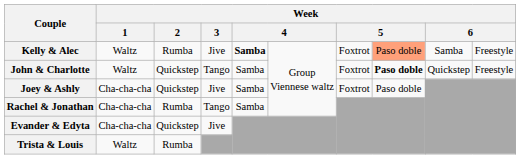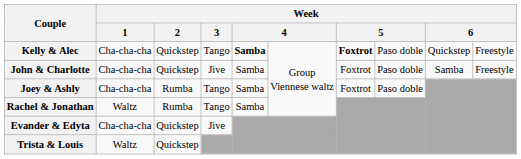 <table class="wikitable unsortable" style="text-align:center; font-size:95%; line-height:20px">
 <tr>
 <th scope="col" rowspan="2">Couple</th>
 <th colspan="9">Week</th>
 </tr>
 <tr>
 <th scope="col">1</th>
 <th scope="col">2</th>
 <th scope="col">3</th>
 <th colspan="2" scope="col">4</th>
 <th colspan="2" scope="col">5</th>
 <th colspan="2" scope="col">6</th>
 </tr>
 <tr>
 <th scope="row">Kelly & Alec</th>
-<td>Waltz</td>
-<td>Rumba</td>
-<td>Jive</td>
+<td>Cha-cha-cha</td>
+<td>Quickstep</td>
+<td>Tango</td>
 <td><strong>Samba</strong></td>
 <td rowspan="4">Group<br>Viennese waltz</td>
-<td>Foxtrot</td>
-<td style="background: lightsalmon;">Paso doble</td>
-<td>Samba</td>
+<td><strong>Foxtrot</strong></td>
+<td>Paso doble</td>
+<td>Quickstep</td>
 <td>Freestyle</td>
 </tr>
 <tr>
 <th scope="row">John & Charlotte</th>
-<td>Waltz</td>
+<td>Cha-cha-cha</td>
 <td>Quickstep</td>
-<td>Tango</td>
+<td>Jive</td>
 <td>Samba</td>
 <td>Foxtrot</td>
-<td><strong>Paso doble</strong></td>
-<td>Quickstep</td>
+<td>Paso doble</td>
+<td>Samba</td>
 <td>Freestyle</td>
 </tr>
 <tr>
 <th scope="row">Joey & Ashly</th>
 <td>Cha-cha-cha</td>
-<td>Quickstep</td>
-<td>Jive</td>
+<td>Rumba</td>
+<td>Tango</td>
 <td>Samba</td>
 <td>Foxtrot</td>
 <td>Paso doble</td>
 <td colspan="2" rowspan="4" bgcolor="darkgray"></td>
 </tr>
 <tr>
 <th scope="row">Rachel & Jonathan</th>
-<td>Cha-cha-cha</td>
+<td>Waltz</td>
 <td>Rumba</td>
 <td>Tango</td>
 <td>Samba</td>
 <td colspan="2" rowspan="3" bgcolor="darkgray"></td>
 </tr>
 <tr>
 <th scope="row">Evander & Edyta</th>
 <td>Cha-cha-cha</td>
 <td>Quickstep</td>
 <td>Jive</td>
 <td colspan="2" rowspan="2" bgcolor="darkgray"></td>
 </tr>
 <tr>
 <th scope="row">Trista & Louis</th>
 <td>Waltz</td>
-<td>Rumba</td>
+<td>Quickstep</td>
 <td bgcolor="darkgray"></td>
 </tr>
 </table>
